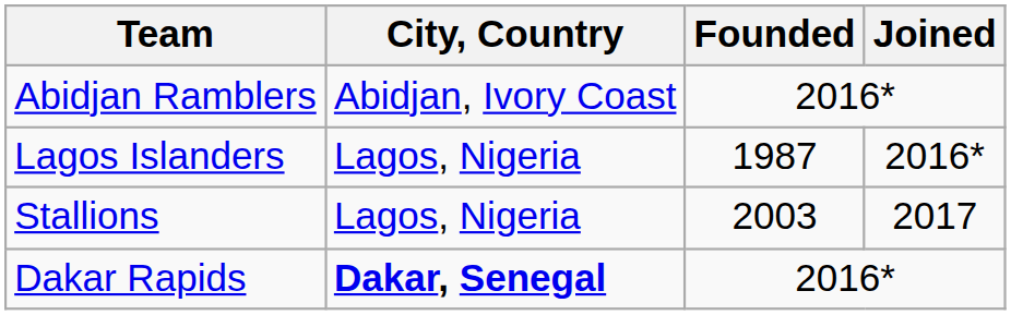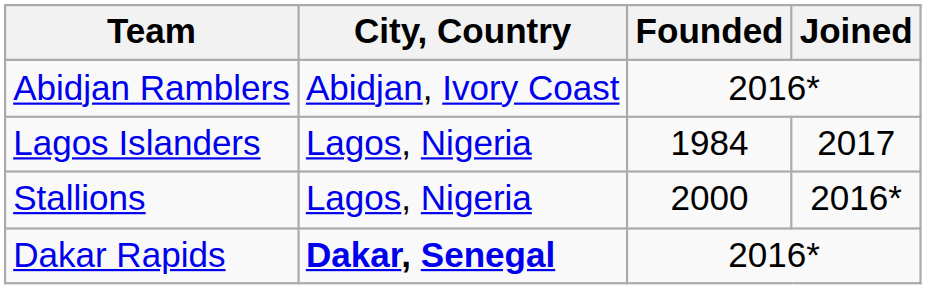 <table class="wikitable">
 <tr>
 <th>Team</th>
 <th>City, Country</th>
 <th>Founded</th>
 <th>Joined</th>
 </tr>
 <tr>
 <td> <a href='#'>Abidjan Ramblers</a></td>
 <td><a href='#'>Abidjan</a>, <a href='#'>Ivory Coast</a></td>
 <td colspan="2" align=center>2016*</td>
 </tr>
 <tr>
 <td> <a href='#'>Lagos Islanders</a></td>
 <td><a href='#'>Lagos</a>, <a href='#'>Nigeria</a></td>
-<td align=center>1987</td>
-<td align=center>2016*</td>
+<td align=center>1984</td>
+<td align=center>2017</td>
 </tr>
 <tr>
 <td> <a href='#'>Stallions</a></td>
 <td><a href='#'>Lagos</a>, <a href='#'>Nigeria</a></td>
-<td align=center>2003</td>
-<td align=center>2017</td>
+<td align=center>2000</td>
+<td align=center>2016*</td>
 </tr>
 <tr>
 <td> <a href='#'>Dakar Rapids</a></td>
 <td><strong><a href='#'>Dakar</a>, <a href='#'>Senegal</a></strong></td>
 <td colspan="2" align=center>2016*</td>
 </tr>
 </table>
